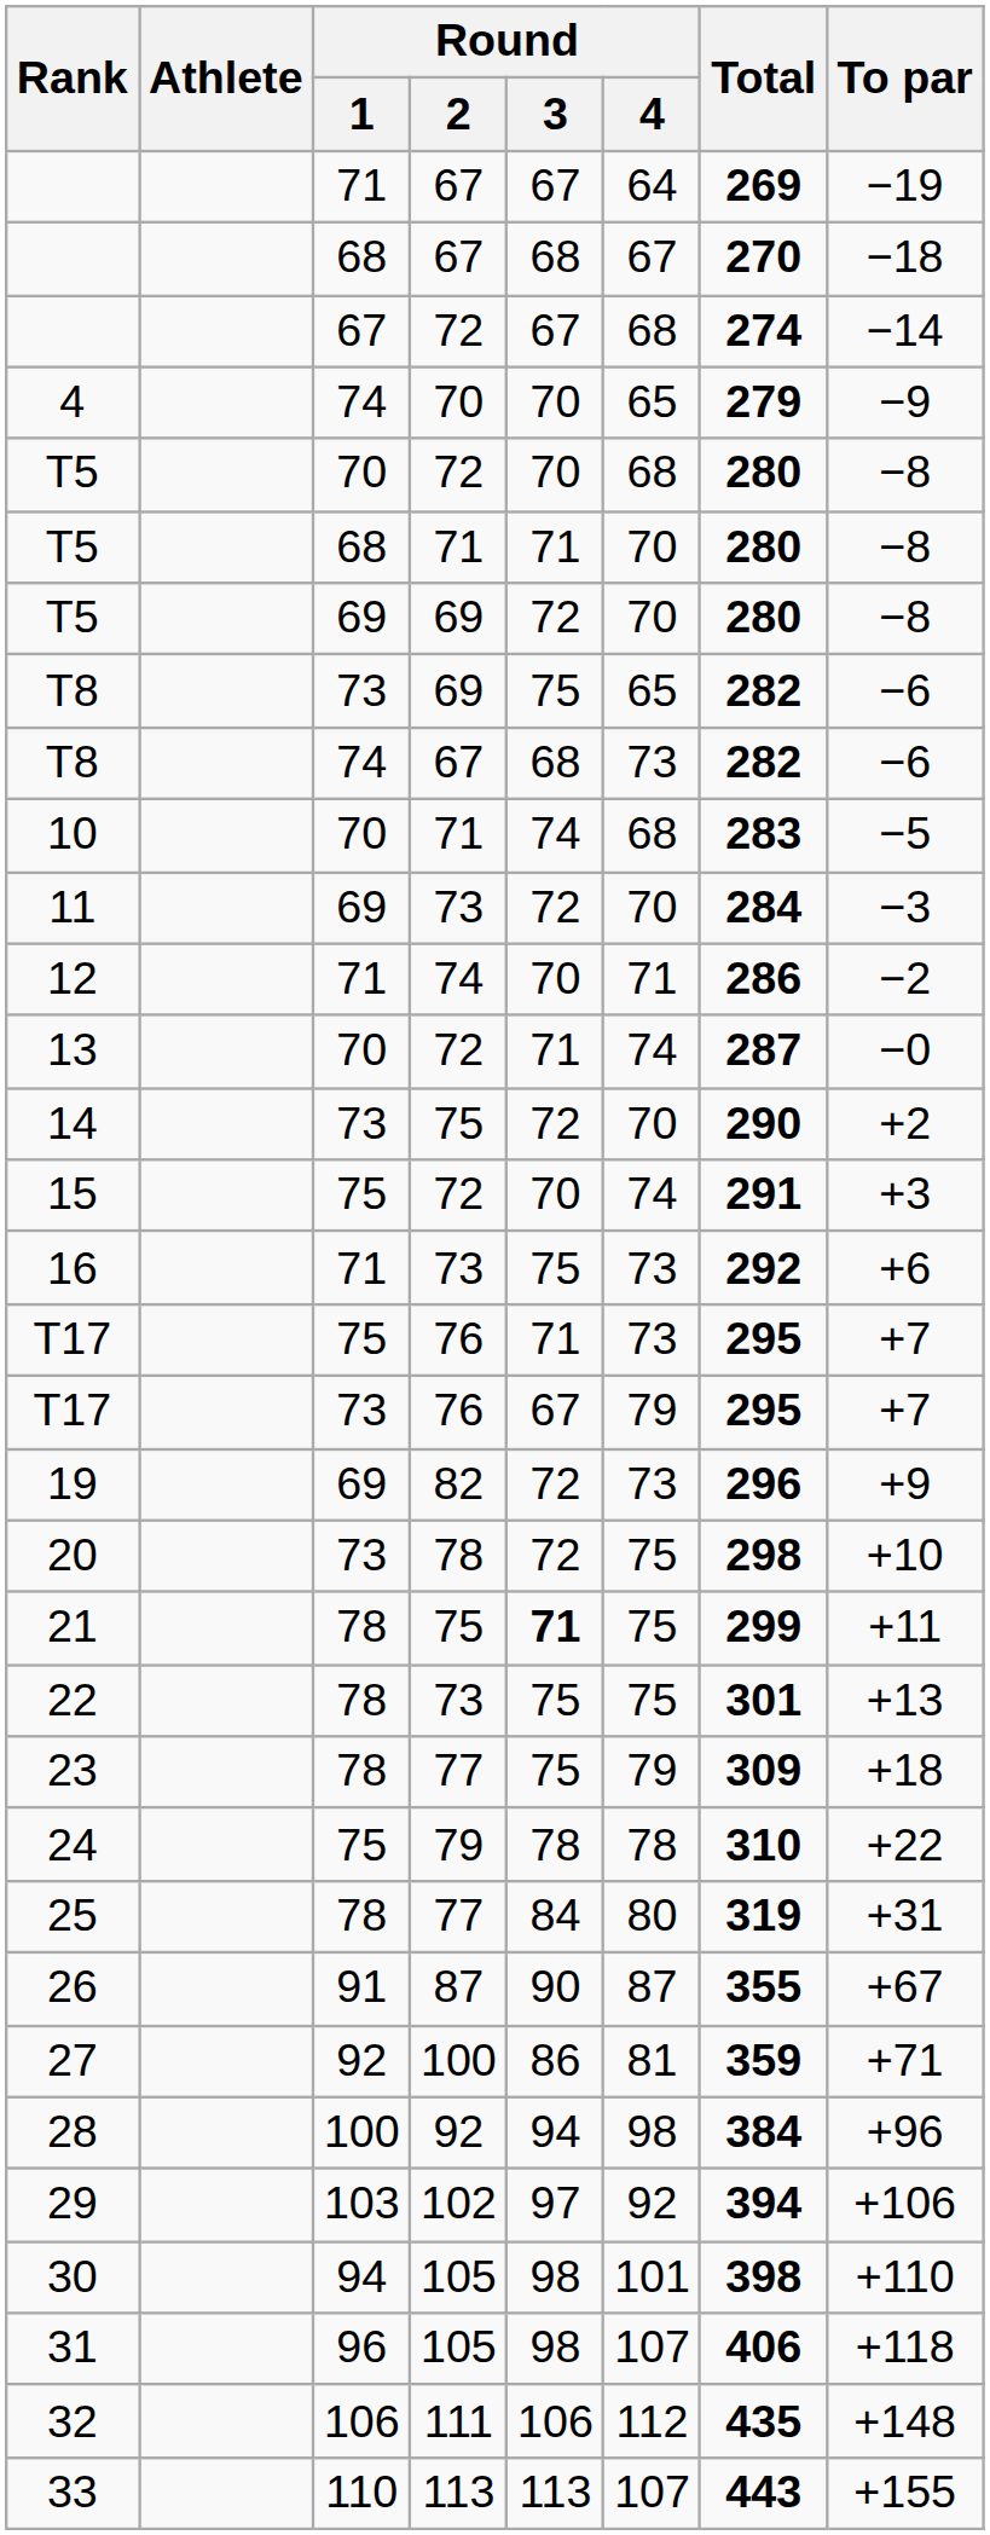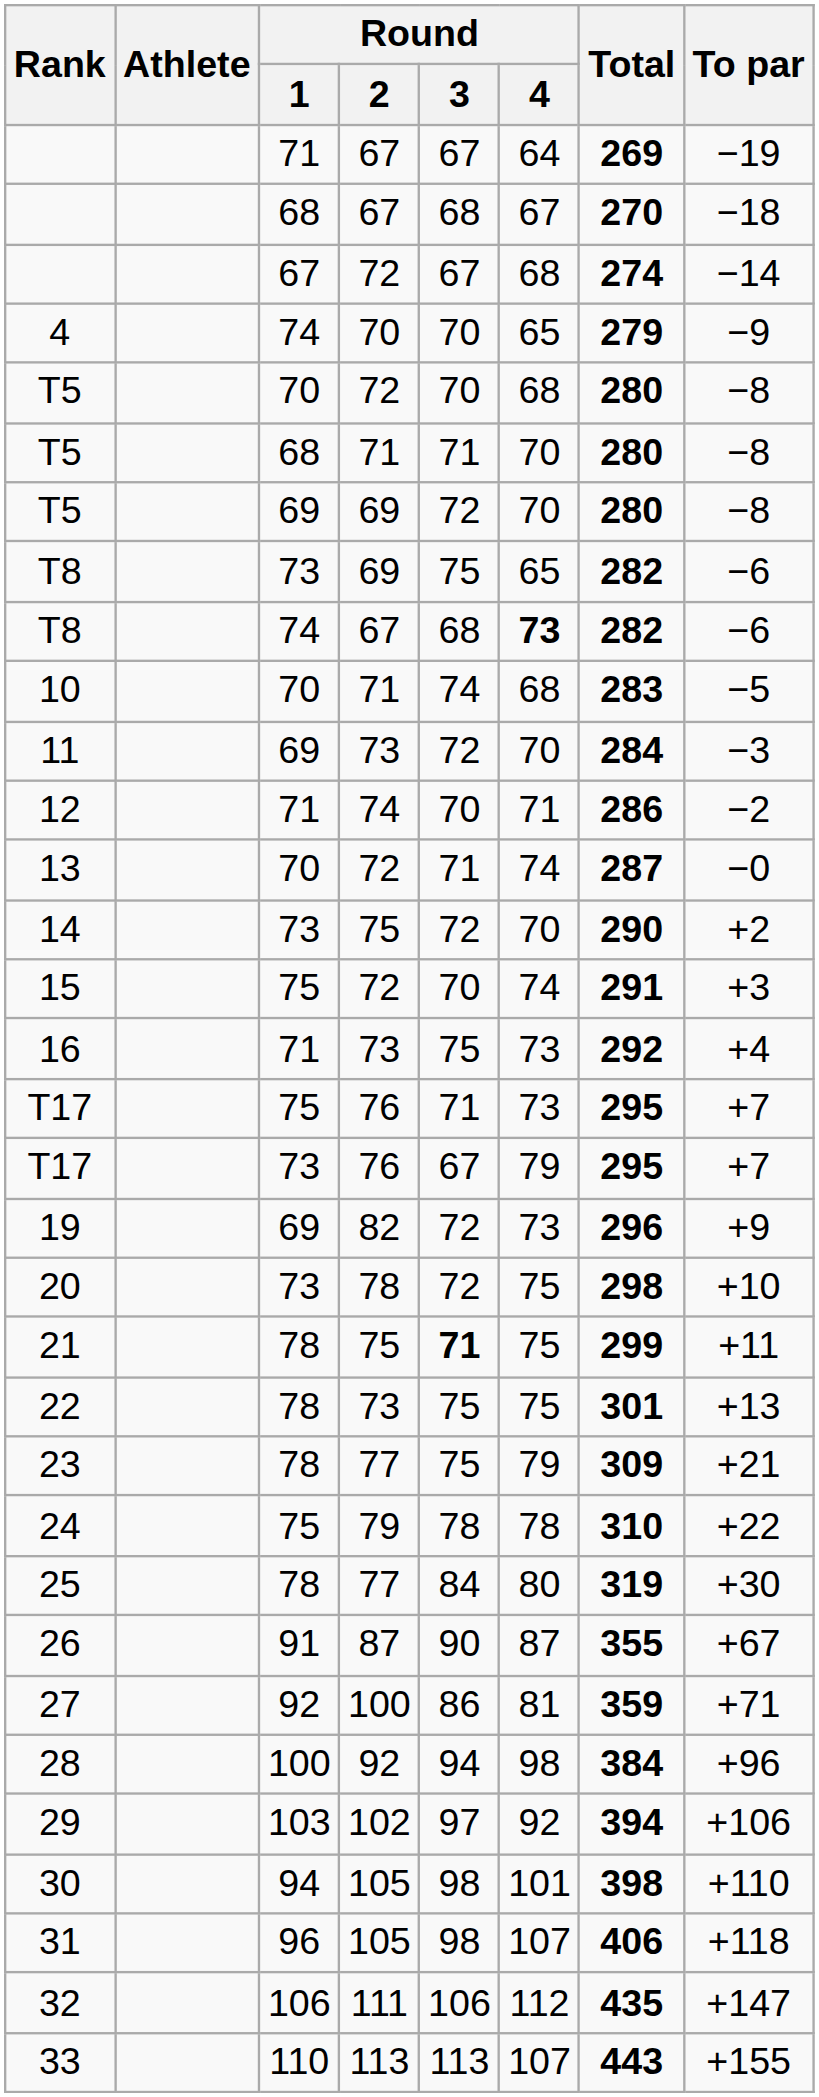 <table class=wikitable style="text-align:center">
 <tr>
 <th rowspan="2">Rank</th>
 <th rowspan="2">Athlete</th>
 <th colspan="4">Round</th>
 <th rowspan="2">Total</th>
 <th rowspan="2">To par</th>
 </tr>
 <tr>
 <th>1</th>
 <th>2</th>
 <th>3</th>
 <th>4</th>
 </tr>
 <tr>
 <td></td>
 <td align=left></td>
 <td>71</td>
 <td>67</td>
 <td>67</td>
 <td>64</td>
 <td><strong>269</strong></td>
 <td>−19</td>
 </tr>
 <tr>
 <td></td>
 <td align=left></td>
 <td>68</td>
 <td>67</td>
 <td>68</td>
 <td>67</td>
 <td><strong>270</strong></td>
 <td>−18</td>
 </tr>
 <tr>
 <td></td>
 <td align=left></td>
 <td>67</td>
 <td>72</td>
 <td>67</td>
 <td>68</td>
 <td><strong>274</strong></td>
 <td>−14</td>
 </tr>
 <tr>
 <td>4</td>
 <td align=left></td>
 <td>74</td>
 <td>70</td>
 <td>70</td>
 <td>65</td>
 <td><strong>279</strong></td>
 <td>−9</td>
 </tr>
 <tr>
 <td>T5</td>
 <td align=left></td>
 <td>70</td>
 <td>72</td>
 <td>70</td>
 <td>68</td>
 <td><strong>280</strong></td>
 <td>−8</td>
 </tr>
 <tr>
 <td>T5</td>
 <td align=left></td>
 <td>68</td>
 <td>71</td>
 <td>71</td>
 <td>70</td>
 <td><strong>280</strong></td>
 <td>−8</td>
 </tr>
 <tr>
 <td>T5</td>
 <td align=left></td>
 <td>69</td>
 <td>69</td>
 <td>72</td>
 <td>70</td>
 <td><strong>280</strong></td>
 <td>−8</td>
 </tr>
 <tr>
 <td>T8</td>
 <td align=left></td>
 <td>73</td>
 <td>69</td>
 <td>75</td>
 <td>65</td>
 <td><strong>282</strong></td>
 <td>−6</td>
 </tr>
 <tr>
 <td>T8</td>
 <td align=left></td>
 <td>74</td>
 <td>67</td>
 <td>68</td>
-<td>73</td>
+<td><strong>73</strong></td>
 <td><strong>282</strong></td>
 <td>−6</td>
 </tr>
 <tr>
 <td>10</td>
 <td align=left></td>
 <td>70</td>
 <td>71</td>
 <td>74</td>
 <td>68</td>
 <td><strong>283</strong></td>
 <td>−5</td>
 </tr>
 <tr>
 <td>11</td>
 <td align=left></td>
 <td>69</td>
 <td>73</td>
 <td>72</td>
 <td>70</td>
 <td><strong>284</strong></td>
 <td>−3</td>
 </tr>
 <tr>
 <td>12</td>
 <td align=left></td>
 <td>71</td>
 <td>74</td>
 <td>70</td>
 <td>71</td>
 <td><strong>286</strong></td>
 <td>−2</td>
 </tr>
 <tr>
 <td>13</td>
 <td align=left></td>
 <td>70</td>
 <td>72</td>
 <td>71</td>
 <td>74</td>
 <td><strong>287</strong></td>
 <td>−0</td>
 </tr>
 <tr>
 <td>14</td>
 <td align=left></td>
 <td>73</td>
 <td>75</td>
 <td>72</td>
 <td>70</td>
 <td><strong>290</strong></td>
 <td>+2</td>
 </tr>
 <tr>
 <td>15</td>
 <td align=left></td>
 <td>75</td>
 <td>72</td>
 <td>70</td>
 <td>74</td>
 <td><strong>291</strong></td>
 <td>+3</td>
 </tr>
 <tr>
 <td>16</td>
 <td align=left></td>
 <td>71</td>
 <td>73</td>
 <td>75</td>
 <td>73</td>
 <td><strong>292</strong></td>
-<td>+6</td>
+<td>+4</td>
 </tr>
 <tr>
 <td>T17</td>
 <td align=left></td>
 <td>75</td>
 <td>76</td>
 <td>71</td>
 <td>73</td>
 <td><strong>295</strong></td>
 <td>+7</td>
 </tr>
 <tr>
 <td>T17</td>
 <td align=left></td>
 <td>73</td>
 <td>76</td>
 <td>67</td>
 <td>79</td>
 <td><strong>295</strong></td>
 <td>+7</td>
 </tr>
 <tr>
 <td>19</td>
 <td align=left></td>
 <td>69</td>
 <td>82</td>
 <td>72</td>
 <td>73</td>
 <td><strong>296</strong></td>
 <td>+9</td>
 </tr>
 <tr>
 <td>20</td>
 <td align=left></td>
 <td>73</td>
 <td>78</td>
 <td>72</td>
 <td>75</td>
 <td><strong>298</strong></td>
 <td>+10</td>
 </tr>
 <tr>
 <td>21</td>
 <td align=left></td>
 <td>78</td>
 <td>75</td>
 <td><strong>71</strong></td>
 <td>75</td>
 <td><strong>299</strong></td>
 <td>+11</td>
 </tr>
 <tr>
 <td>22</td>
 <td align=left></td>
 <td>78</td>
 <td>73</td>
 <td>75</td>
 <td>75</td>
 <td><strong>301</strong></td>
 <td>+13</td>
 </tr>
 <tr>
 <td>23</td>
 <td align=left></td>
 <td>78</td>
 <td>77</td>
 <td>75</td>
 <td>79</td>
 <td><strong>309</strong></td>
-<td>+18</td>
+<td>+21</td>
 </tr>
 <tr>
 <td>24</td>
 <td align=left></td>
 <td>75</td>
 <td>79</td>
 <td>78</td>
 <td>78</td>
 <td><strong>310</strong></td>
 <td>+22</td>
 </tr>
 <tr>
 <td>25</td>
 <td align=left></td>
 <td>78</td>
 <td>77</td>
 <td>84</td>
 <td>80</td>
 <td><strong>319</strong></td>
-<td>+31</td>
+<td>+30</td>
 </tr>
 <tr>
 <td>26</td>
 <td align=left></td>
 <td>91</td>
 <td>87</td>
 <td>90</td>
 <td>87</td>
 <td><strong>355</strong></td>
 <td>+67</td>
 </tr>
 <tr>
 <td>27</td>
 <td align=left></td>
 <td>92</td>
 <td>100</td>
 <td>86</td>
 <td>81</td>
 <td><strong>359</strong></td>
 <td>+71</td>
 </tr>
 <tr>
 <td>28</td>
 <td align=left></td>
 <td>100</td>
 <td>92</td>
 <td>94</td>
 <td>98</td>
 <td><strong>384</strong></td>
 <td>+96</td>
 </tr>
 <tr>
 <td>29</td>
 <td align=left></td>
 <td>103</td>
 <td>102</td>
 <td>97</td>
 <td>92</td>
 <td><strong>394</strong></td>
 <td>+106</td>
 </tr>
 <tr>
 <td>30</td>
 <td align=left></td>
 <td>94</td>
 <td>105</td>
 <td>98</td>
 <td>101</td>
 <td><strong>398</strong></td>
 <td>+110</td>
 </tr>
 <tr>
 <td>31</td>
 <td align=left></td>
 <td>96</td>
 <td>105</td>
 <td>98</td>
 <td>107</td>
 <td><strong>406</strong></td>
 <td>+118</td>
 </tr>
 <tr>
 <td>32</td>
 <td align=left></td>
 <td>106</td>
 <td>111</td>
 <td>106</td>
 <td>112</td>
 <td><strong>435</strong></td>
-<td>+148</td>
+<td>+147</td>
 </tr>
 <tr>
 <td>33</td>
 <td align=left></td>
 <td>110</td>
 <td>113</td>
 <td>113</td>
 <td>107</td>
 <td><strong>443</strong></td>
 <td>+155</td>
 </tr>
 </table>
